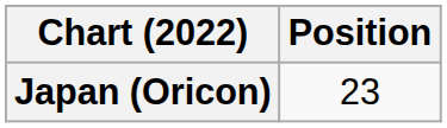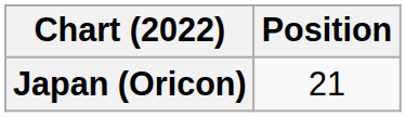 <table class="wikitable plainrowheaders" style="text-align:center">
 <tr>
 <th scope="col">Chart (2022)</th>
 <th scope="col">Position</th>
 </tr>
 <tr>
 <th scope="row">Japan (Oricon)</th>
-<td>23</td>
+<td>21</td>
 </tr>
 </table>
